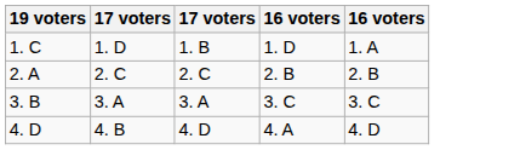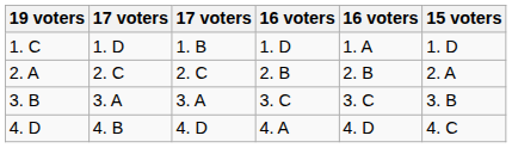 <table class="wikitable">
 <tr>
 <th>19 voters</th>
 <th>17 voters</th>
 <th>17 voters</th>
 <th>16 voters</th>
 <th>16 voters</th>
+<th>15 voters</th>
 </tr>
 <tr>
 <td>1. C</td>
 <td>1. D</td>
 <td>1. B</td>
 <td>1. D</td>
 <td>1. A</td>
+<td>1. D</td>
 </tr>
 <tr>
 <td>2. A</td>
 <td>2. C</td>
 <td>2. C</td>
 <td>2. B</td>
 <td>2. B</td>
+<td>2. A</td>
 </tr>
 <tr>
 <td>3. B</td>
 <td>3. A</td>
 <td>3. A</td>
 <td>3. C</td>
 <td>3. C</td>
+<td>3. B</td>
 </tr>
 <tr>
 <td>4. D</td>
 <td>4. B</td>
 <td>4. D</td>
 <td>4. A</td>
 <td>4. D</td>
+<td>4. C</td>
 </tr>
 </table>
